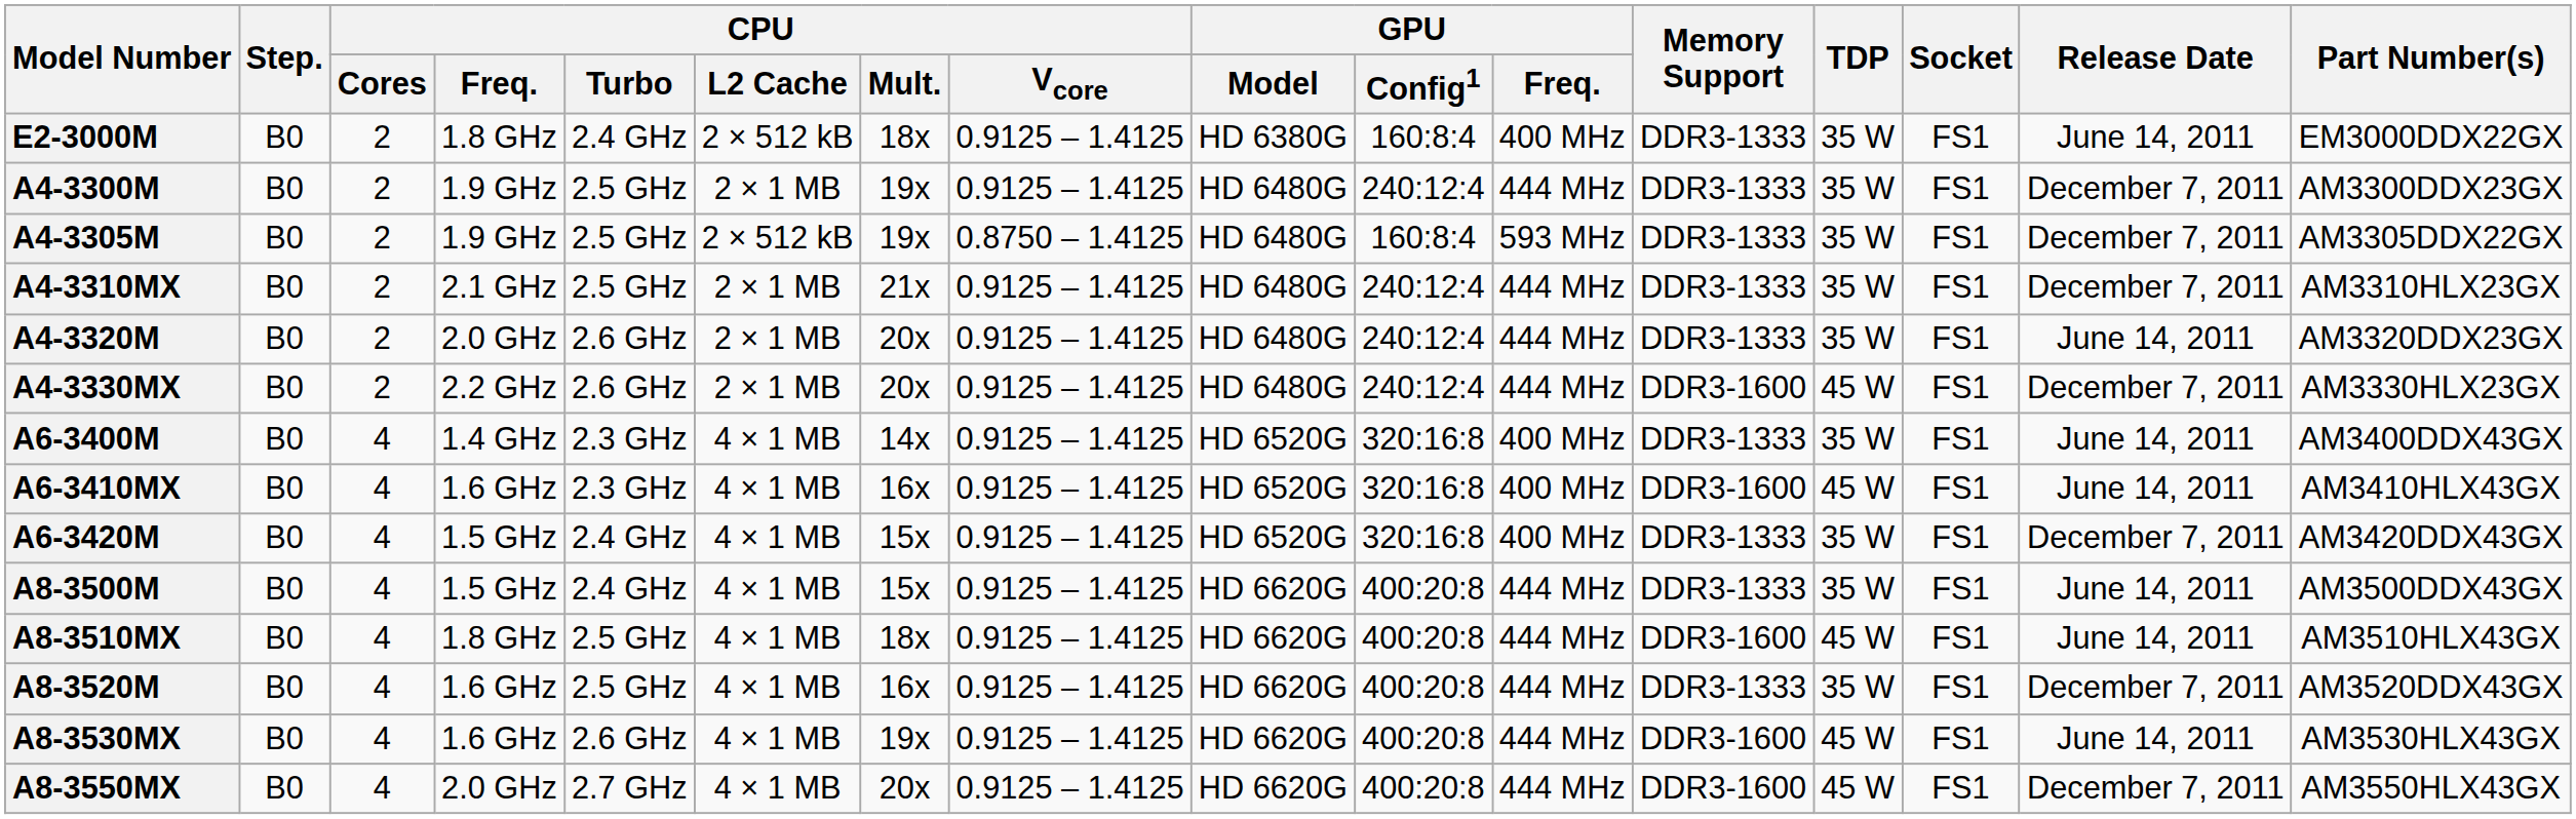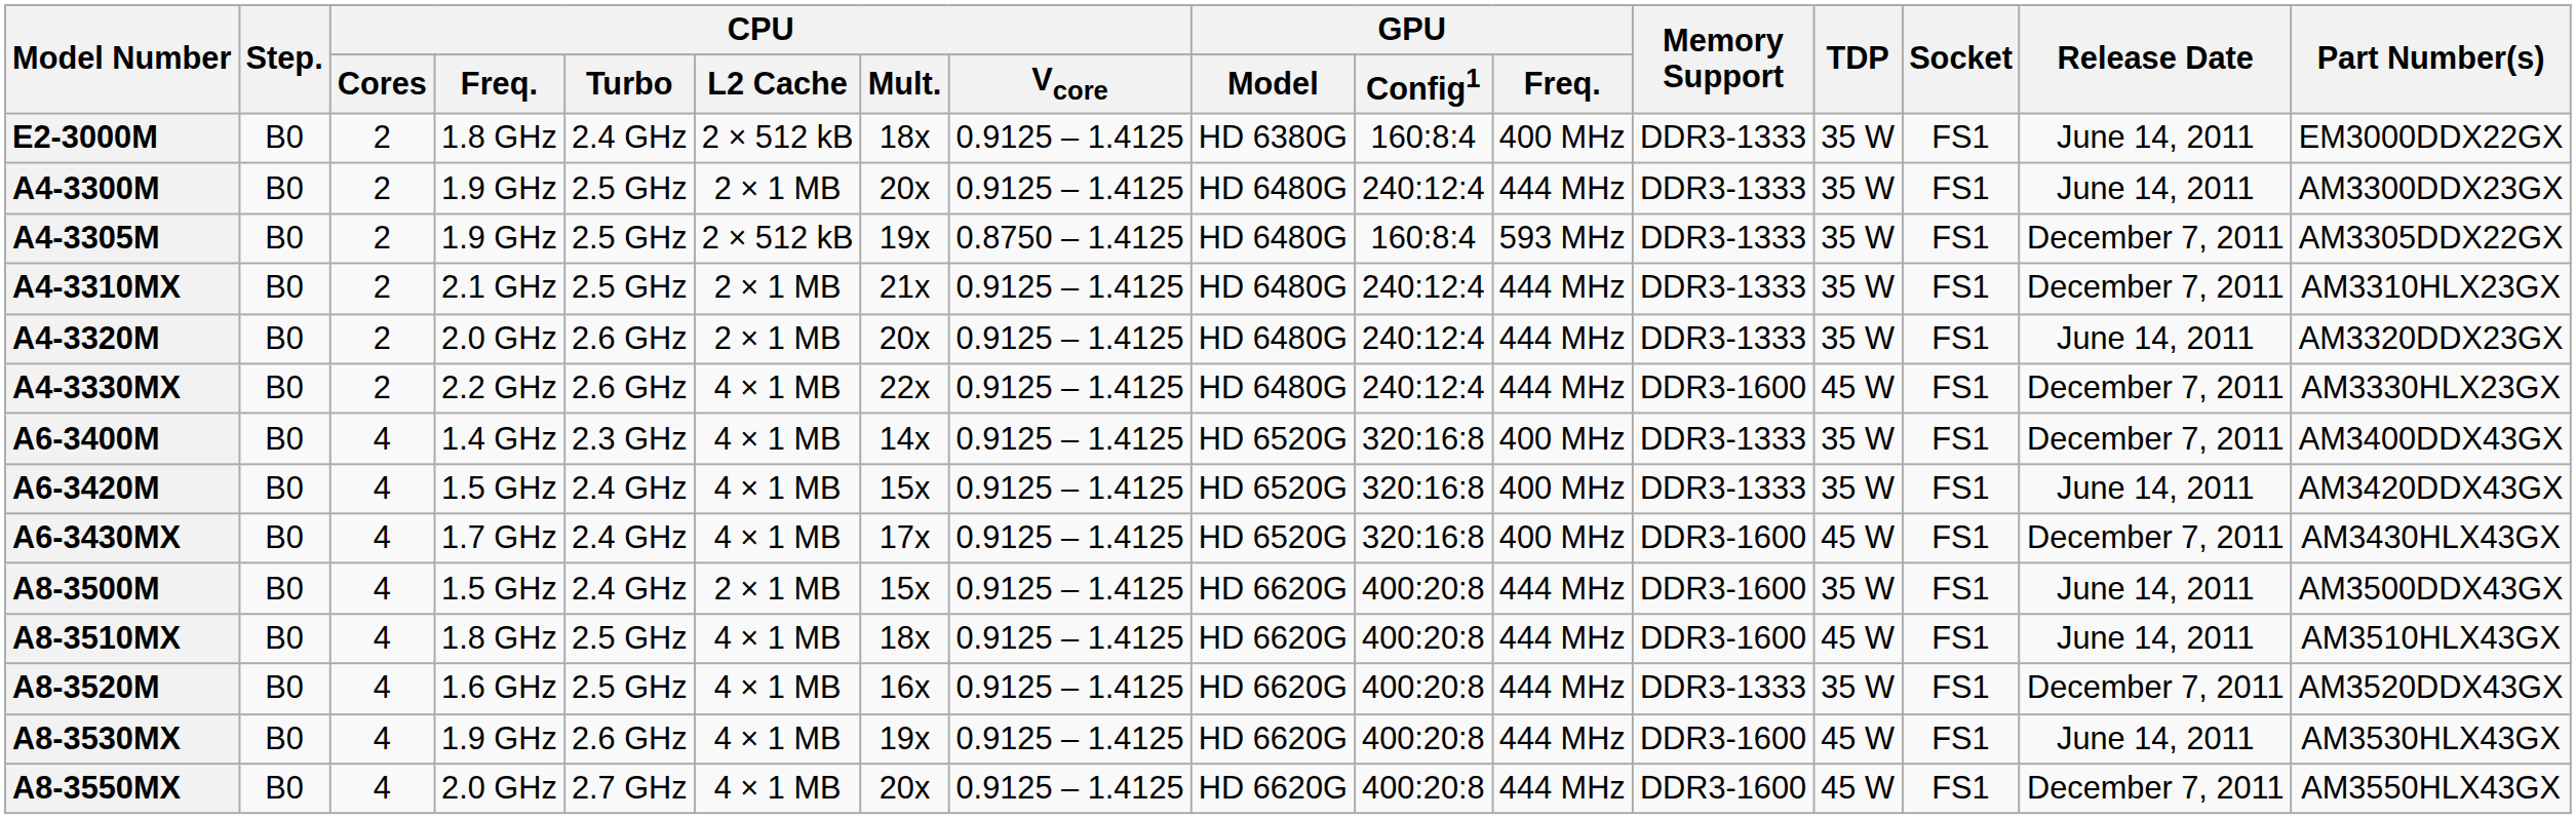 <table class="wikitable" style="text-align: center;">
 <tr>
 <th style="text-align:left;" rowspan="2">Model Number</th>
 <th rowspan="2">Step.</th>
 <th colspan="6">CPU</th>
 <th colspan="3">GPU</th>
 <th rowspan="2">Memory<br>Support</th>
 <th rowspan="2">TDP</th>
 <th rowspan="2">Socket</th>
 <th rowspan="2">Release Date</th>
 <th rowspan="2">Part Number(s)</th>
 </tr>
 <tr>
 <th>Cores</th>
 <th>Freq.</th>
 <th>Turbo</th>
 <th>L2 Cache</th>
 <th>Mult.</th>
 <th>V<sub>core</sub></th>
 <th>Model</th>
 <th>Config<sup>1</sup></th>
 <th>Freq.</th>
 </tr>
 <tr>
 <th style="text-align:left;">E2-3000M</th>
 <td>B0</td>
 <td>2</td>
 <td>1.8 GHz</td>
 <td>2.4 GHz</td>
 <td>2 × 512 kB</td>
 <td>18x</td>
 <td>0.9125 – 1.4125</td>
 <td>HD 6380G</td>
 <td>160:8:4</td>
 <td>400 MHz</td>
 <td>DDR3-1333</td>
 <td>35 W</td>
 <td>FS1</td>
 <td>June 14, 2011</td>
 <td>EM3000DDX22GX</td>
 </tr>
 <tr>
 <th style="text-align:left;">A4-3300M</th>
 <td>B0</td>
 <td>2</td>
 <td>1.9 GHz</td>
 <td>2.5 GHz</td>
 <td>2 × 1 MB</td>
-<td>19x</td>
+<td>20x</td>
 <td>0.9125 – 1.4125</td>
 <td>HD 6480G</td>
 <td>240:12:4</td>
 <td>444 MHz</td>
 <td>DDR3-1333</td>
 <td>35 W</td>
 <td>FS1</td>
-<td>December 7, 2011</td>
+<td>June 14, 2011</td>
 <td>AM3300DDX23GX</td>
 </tr>
 <tr>
 <th style="text-align:left;">A4-3305M</th>
 <td>B0</td>
 <td>2</td>
 <td>1.9 GHz</td>
 <td>2.5 GHz</td>
 <td>2 × 512 kB</td>
 <td>19x</td>
 <td>0.8750 – 1.4125</td>
 <td>HD 6480G</td>
 <td>160:8:4</td>
 <td>593 MHz</td>
 <td>DDR3-1333</td>
 <td>35 W</td>
 <td>FS1</td>
 <td>December 7, 2011</td>
 <td>AM3305DDX22GX</td>
 </tr>
 <tr>
 <th style="text-align:left;">A4-3310MX</th>
 <td>B0</td>
 <td>2</td>
 <td>2.1 GHz</td>
 <td>2.5 GHz</td>
 <td>2 × 1 MB</td>
 <td>21x</td>
 <td>0.9125 – 1.4125</td>
 <td>HD 6480G</td>
 <td>240:12:4</td>
 <td>444 MHz</td>
 <td>DDR3-1333</td>
 <td>35 W</td>
 <td>FS1</td>
 <td>December 7, 2011</td>
 <td>AM3310HLX23GX</td>
 </tr>
 <tr>
 <th style="text-align:left;">A4-3320M</th>
 <td>B0</td>
 <td>2</td>
 <td>2.0 GHz</td>
 <td>2.6 GHz</td>
 <td>2 × 1 MB</td>
 <td>20x</td>
 <td>0.9125 – 1.4125</td>
 <td>HD 6480G</td>
 <td>240:12:4</td>
 <td>444 MHz</td>
 <td>DDR3-1333</td>
 <td>35 W</td>
 <td>FS1</td>
 <td>June 14, 2011</td>
 <td>AM3320DDX23GX</td>
 </tr>
 <tr>
 <th style="text-align:left;">A4-3330MX</th>
 <td>B0</td>
 <td>2</td>
 <td>2.2 GHz</td>
 <td>2.6 GHz</td>
-<td>2 × 1 MB</td>
-<td>20x</td>
+<td>4 × 1 MB</td>
+<td>22x</td>
 <td>0.9125 – 1.4125</td>
 <td>HD 6480G</td>
 <td>240:12:4</td>
 <td>444 MHz</td>
 <td>DDR3-1600</td>
 <td>45 W</td>
 <td>FS1</td>
 <td>December 7, 2011</td>
 <td>AM3330HLX23GX</td>
 </tr>
 <tr>
 <th style="text-align:left;">A6-3400M</th>
 <td>B0</td>
 <td>4</td>
 <td>1.4 GHz</td>
 <td>2.3 GHz</td>
 <td>4 × 1 MB</td>
 <td>14x</td>
 <td>0.9125 – 1.4125</td>
 <td>HD 6520G</td>
 <td>320:16:8</td>
 <td>400 MHz</td>
 <td>DDR3-1333</td>
 <td>35 W</td>
 <td>FS1</td>
-<td>June 14, 2011</td>
+<td>December 7, 2011</td>
 <td>AM3400DDX43GX</td>
-</tr>
-<tr>
-<th style="text-align:left;">A6-3410MX</th>
-<td>B0</td>
-<td>4</td>
-<td>1.6 GHz</td>
-<td>2.3 GHz</td>
-<td>4 × 1 MB</td>
-<td>16x</td>
-<td>0.9125 – 1.4125</td>
-<td>HD 6520G</td>
-<td>320:16:8</td>
-<td>400 MHz</td>
-<td>DDR3-1600</td>
-<td>45 W</td>
-<td>FS1</td>
-<td>June 14, 2011</td>
-<td>AM3410HLX43GX</td>
 </tr>
 <tr>
 <th style="text-align:left;">A6-3420M</th>
 <td>B0</td>
 <td>4</td>
 <td>1.5 GHz</td>
 <td>2.4 GHz</td>
 <td>4 × 1 MB</td>
 <td>15x</td>
 <td>0.9125 – 1.4125</td>
 <td>HD 6520G</td>
 <td>320:16:8</td>
 <td>400 MHz</td>
 <td>DDR3-1333</td>
 <td>35 W</td>
 <td>FS1</td>
+<td>June 14, 2011</td>
+<td>AM3420DDX43GX</td>
+</tr>
+<tr>
+<th style="text-align:left;">A6-3430MX</th>
+<td>B0</td>
+<td>4</td>
+<td>1.7 GHz</td>
+<td>2.4 GHz</td>
+<td>4 × 1 MB</td>
+<td>17x</td>
+<td>0.9125 – 1.4125</td>
+<td>HD 6520G</td>
+<td>320:16:8</td>
+<td>400 MHz</td>
+<td>DDR3-1600</td>
+<td>45 W</td>
+<td>FS1</td>
 <td>December 7, 2011</td>
-<td>AM3420DDX43GX</td>
+<td>AM3430HLX43GX</td>
 </tr>
 <tr>
 <th style="text-align:left;">A8-3500M</th>
 <td>B0</td>
 <td>4</td>
 <td>1.5 GHz</td>
 <td>2.4 GHz</td>
-<td>4 × 1 MB</td>
+<td>2 × 1 MB</td>
 <td>15x</td>
 <td>0.9125 – 1.4125</td>
 <td>HD 6620G</td>
 <td>400:20:8</td>
 <td>444 MHz</td>
-<td>DDR3-1333</td>
+<td>DDR3-1600</td>
 <td>35 W</td>
 <td>FS1</td>
 <td>June 14, 2011</td>
 <td>AM3500DDX43GX</td>
 </tr>
 <tr>
 <th style="text-align:left;">A8-3510MX</th>
 <td>B0</td>
 <td>4</td>
 <td>1.8 GHz</td>
 <td>2.5 GHz</td>
 <td>4 × 1 MB</td>
 <td>18x</td>
 <td>0.9125 – 1.4125</td>
 <td>HD 6620G</td>
 <td>400:20:8</td>
 <td>444 MHz</td>
 <td>DDR3-1600</td>
 <td>45 W</td>
 <td>FS1</td>
 <td>June 14, 2011</td>
 <td>AM3510HLX43GX</td>
 </tr>
 <tr>
 <th style="text-align:left;">A8-3520M</th>
 <td>B0</td>
 <td>4</td>
 <td>1.6 GHz</td>
 <td>2.5 GHz</td>
 <td>4 × 1 MB</td>
 <td>16x</td>
 <td>0.9125 – 1.4125</td>
 <td>HD 6620G</td>
 <td>400:20:8</td>
 <td>444 MHz</td>
 <td>DDR3-1333</td>
 <td>35 W</td>
 <td>FS1</td>
 <td>December 7, 2011</td>
 <td>AM3520DDX43GX</td>
 </tr>
 <tr>
 <th style="text-align:left;">A8-3530MX</th>
 <td>B0</td>
 <td>4</td>
-<td>1.6 GHz</td>
+<td>1.9 GHz</td>
 <td>2.6 GHz</td>
 <td>4 × 1 MB</td>
 <td>19x</td>
 <td>0.9125 – 1.4125</td>
 <td>HD 6620G</td>
 <td>400:20:8</td>
 <td>444 MHz</td>
 <td>DDR3-1600</td>
 <td>45 W</td>
 <td>FS1</td>
 <td>June 14, 2011</td>
 <td>AM3530HLX43GX</td>
 </tr>
 <tr>
 <th style="text-align:left;">A8-3550MX</th>
 <td>B0</td>
 <td>4</td>
 <td>2.0 GHz</td>
 <td>2.7 GHz</td>
 <td>4 × 1 MB</td>
 <td>20x</td>
 <td>0.9125 – 1.4125</td>
 <td>HD 6620G</td>
 <td>400:20:8</td>
 <td>444 MHz</td>
 <td>DDR3-1600</td>
 <td>45 W</td>
 <td>FS1</td>
 <td>December 7, 2011</td>
 <td>AM3550HLX43GX</td>
 </tr>
 </table>
